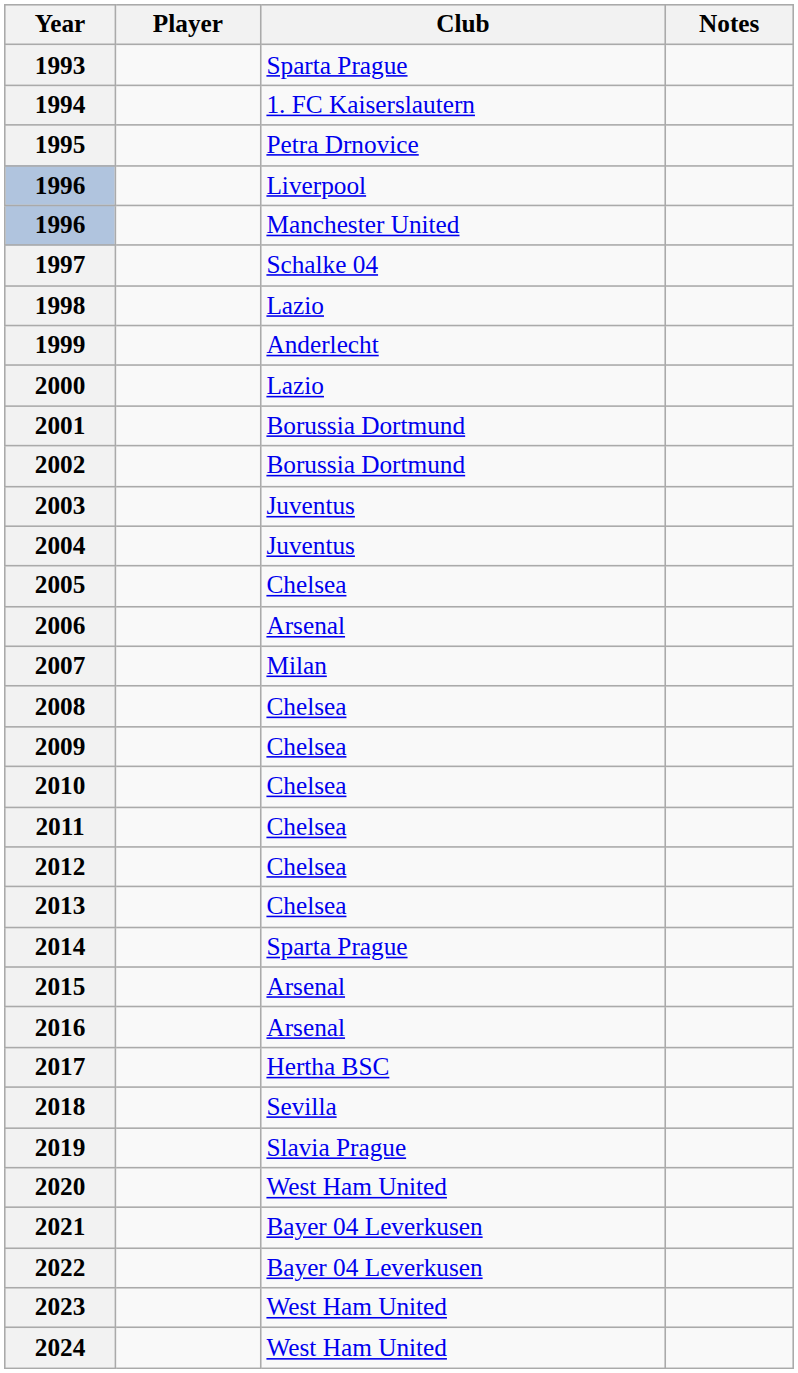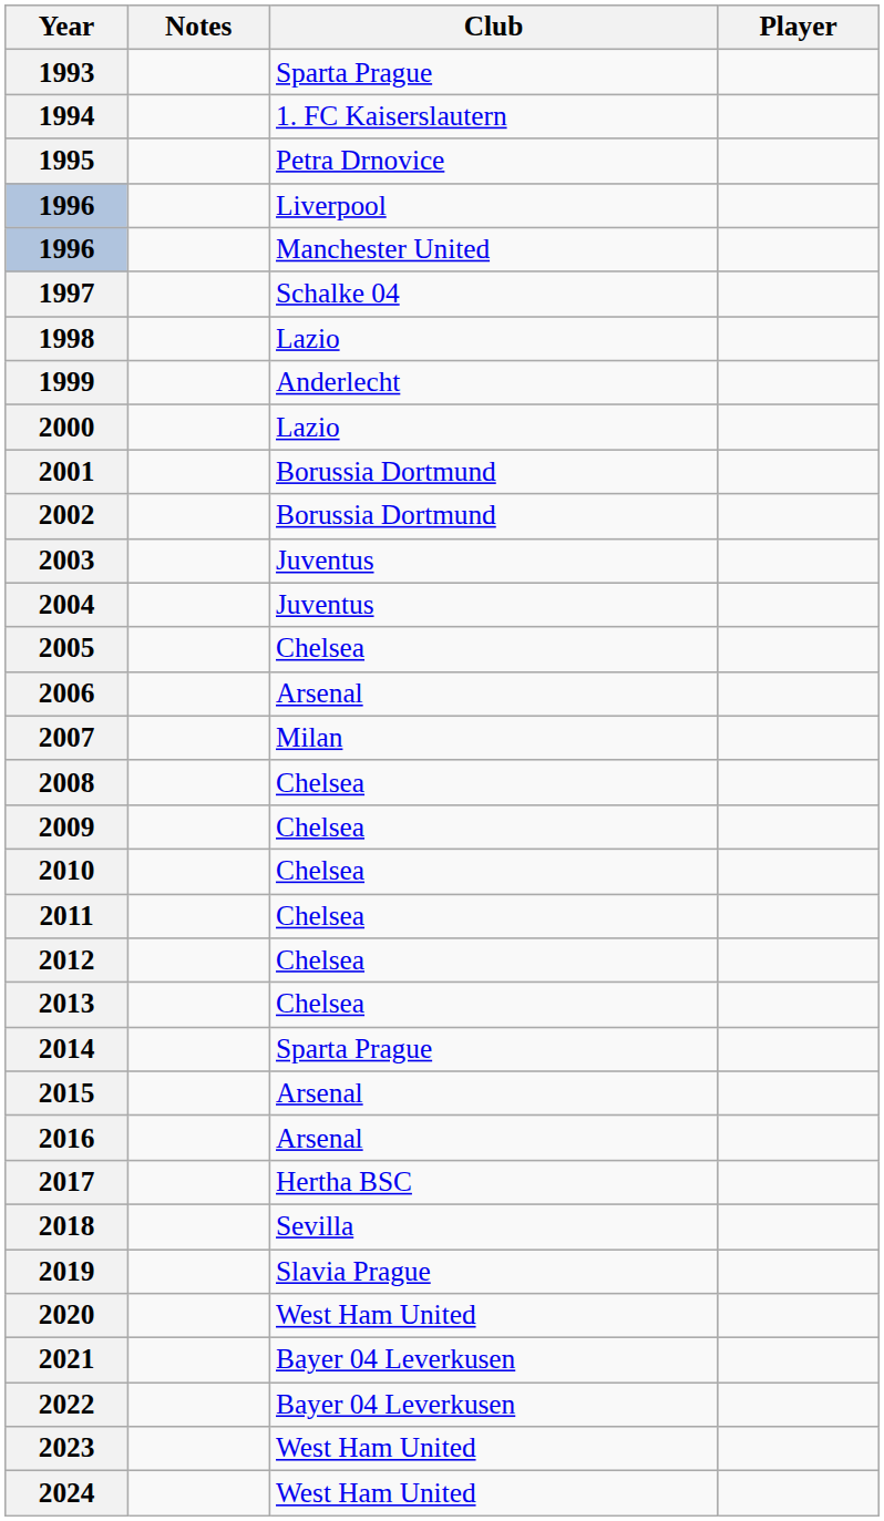 <table class="sortable plainrowheaders wikitable" style="width:500px;">
 <tr>
 <th scope="col">Year</th>
+<th scope="col" class="unsortable">Notes</th>
+<th scope="col">Club</th>
 <th scope="col">Player</th>
-<th scope="col">Club</th>
-<th scope="col" class="unsortable">Notes</th>
 </tr>
 <tr>
 <th scope="row">1993</th>
 <td></td>
 <td> <a href='#'>Sparta Prague</a></td>
 <td></td>
 </tr>
 <tr>
 <th scope="row">1994</th>
 <td></td>
 <td> <a href='#'>1. FC Kaiserslautern</a></td>
 <td></td>
 </tr>
 <tr>
 <th scope="row">1995</th>
 <td></td>
 <td> <a href='#'>Petra Drnovice</a></td>
 <td></td>
 </tr>
 <tr>
 <th scope="row" style="background:#B0C4DE;">1996 </th>
 <td></td>
 <td> <a href='#'>Liverpool</a></td>
 <td></td>
 </tr>
 <tr>
 <th scope="row" style="background:#B0C4DE;">1996 </th>
 <td></td>
 <td> <a href='#'>Manchester United</a></td>
 <td></td>
 </tr>
 <tr>
 <th scope="row">1997</th>
 <td></td>
 <td> <a href='#'>Schalke 04</a></td>
 <td></td>
 </tr>
 <tr>
 <th scope="row">1998</th>
 <td></td>
 <td> <a href='#'>Lazio</a></td>
 <td></td>
 </tr>
 <tr>
 <th scope="row">1999</th>
 <td></td>
 <td> <a href='#'>Anderlecht</a></td>
 <td></td>
 </tr>
 <tr>
 <th scope="row">2000</th>
 <td></td>
 <td> <a href='#'>Lazio</a></td>
 <td></td>
 </tr>
 <tr>
 <th scope="row">2001</th>
 <td></td>
 <td> <a href='#'>Borussia Dortmund</a></td>
 <td></td>
 </tr>
 <tr>
 <th scope="row">2002</th>
 <td></td>
 <td> <a href='#'>Borussia Dortmund</a></td>
 <td></td>
 </tr>
 <tr>
 <th scope="row">2003</th>
 <td></td>
 <td> <a href='#'>Juventus</a></td>
 <td></td>
 </tr>
 <tr>
 <th scope="row">2004</th>
 <td></td>
 <td> <a href='#'>Juventus</a></td>
 <td></td>
 </tr>
 <tr>
 <th scope="row">2005</th>
 <td></td>
 <td> <a href='#'>Chelsea</a></td>
 <td></td>
 </tr>
 <tr>
 <th scope="row">2006</th>
 <td></td>
 <td> <a href='#'>Arsenal</a></td>
 <td></td>
 </tr>
 <tr>
 <th scope="row">2007</th>
 <td></td>
 <td> <a href='#'>Milan</a></td>
 <td></td>
 </tr>
 <tr>
 <th scope="row">2008</th>
 <td></td>
 <td> <a href='#'>Chelsea</a></td>
 <td></td>
 </tr>
 <tr>
 <th scope="row">2009</th>
 <td></td>
 <td> <a href='#'>Chelsea</a></td>
 <td></td>
 </tr>
 <tr>
 <th scope="row">2010</th>
 <td></td>
 <td> <a href='#'>Chelsea</a></td>
 <td></td>
 </tr>
 <tr>
 <th scope="row">2011</th>
 <td></td>
 <td> <a href='#'>Chelsea</a></td>
 <td></td>
 </tr>
 <tr>
 <th scope="row">2012</th>
 <td></td>
 <td> <a href='#'>Chelsea</a></td>
 <td></td>
 </tr>
 <tr>
 <th scope="row">2013</th>
 <td></td>
 <td> <a href='#'>Chelsea</a></td>
 <td></td>
 </tr>
 <tr>
 <th scope="row">2014</th>
 <td></td>
 <td> <a href='#'>Sparta Prague</a></td>
 <td></td>
 </tr>
 <tr>
 <th scope="row">2015</th>
 <td></td>
 <td> <a href='#'>Arsenal</a></td>
 <td></td>
 </tr>
 <tr>
 <th scope="row">2016</th>
 <td></td>
 <td> <a href='#'>Arsenal</a></td>
 <td></td>
 </tr>
 <tr>
 <th scope="row">2017</th>
 <td></td>
 <td> <a href='#'>Hertha BSC</a></td>
 <td></td>
 </tr>
 <tr>
 <th scope="row">2018</th>
 <td></td>
 <td> <a href='#'>Sevilla</a></td>
 <td></td>
 </tr>
 <tr>
 <th scope="row">2019</th>
 <td></td>
 <td> <a href='#'>Slavia Prague</a></td>
 <td></td>
 </tr>
 <tr>
 <th scope="row">2020</th>
 <td></td>
 <td> <a href='#'>West Ham United</a></td>
 <td></td>
 </tr>
 <tr>
 <th scope="row">2021</th>
 <td></td>
 <td> <a href='#'>Bayer 04 Leverkusen</a></td>
 <td></td>
 </tr>
 <tr>
 <th scope="row">2022</th>
 <td></td>
 <td> <a href='#'>Bayer 04 Leverkusen</a></td>
 <td></td>
 </tr>
 <tr>
 <th scope="row">2023</th>
 <td></td>
 <td> <a href='#'>West Ham United</a></td>
 <td></td>
 </tr>
 <tr>
 <th scope="row">2024</th>
 <td></td>
 <td> <a href='#'>West Ham United</a></td>
 <td></td>
 </tr>
 </table>
